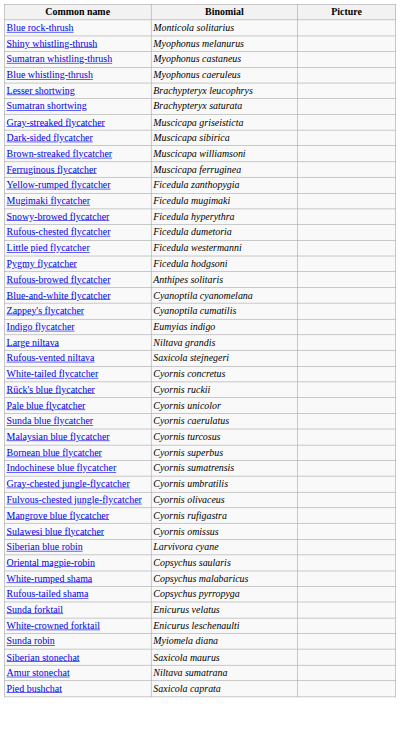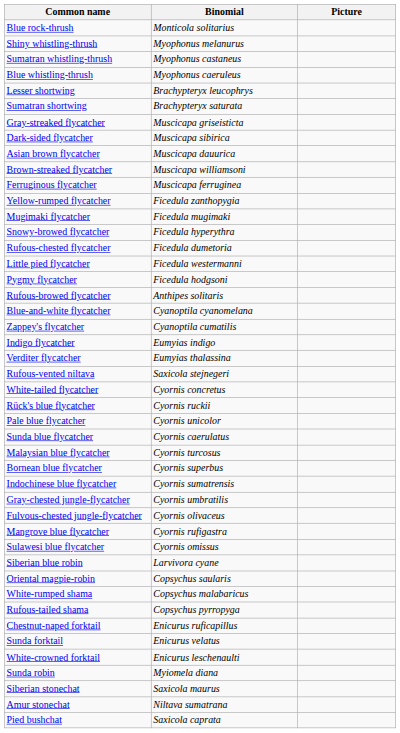 <table width=50% class="wikitable">
 <tr>
 <th width=30%>Common name</th>
 <th width=30%>Binomial</th>
 <th width=20%>Picture</th>
 </tr>
 <tr>
 <td><a href='#'>Blue rock-thrush</a></td>
 <td><em>Monticola solitarius</em></td>
 <td></td>
 </tr>
 <tr>
 <td><a href='#'>Shiny whistling-thrush</a></td>
 <td><em>Myophonus melanurus</em></td>
 <td></td>
 </tr>
 <tr>
 <td><a href='#'>Sumatran whistling-thrush</a></td>
 <td><em>Myophonus castaneus</em></td>
 <td></td>
 </tr>
 <tr>
 <td><a href='#'>Blue whistling-thrush</a></td>
 <td><em>Myophonus caeruleus</em></td>
 <td></td>
 </tr>
 <tr>
 <td><a href='#'>Lesser shortwing</a></td>
 <td><em>Brachypteryx leucophrys</em></td>
 <td></td>
 </tr>
 <tr>
 <td><a href='#'>Sumatran shortwing</a></td>
 <td><em>Brachypteryx saturata</em></td>
 <td></td>
 </tr>
 <tr>
 <td><a href='#'>Gray-streaked flycatcher</a></td>
 <td><em>Muscicapa griseisticta</em></td>
 <td></td>
 </tr>
 <tr>
 <td><a href='#'>Dark-sided flycatcher</a></td>
 <td><em>Muscicapa sibirica</em></td>
+<td></td>
+</tr>
+<tr>
+<td><a href='#'>Asian brown flycatcher</a></td>
+<td><em>Muscicapa dauurica</em></td>
 <td></td>
 </tr>
 <tr>
 <td><a href='#'>Brown-streaked flycatcher</a></td>
 <td><em>Muscicapa williamsoni</em></td>
 <td></td>
 </tr>
 <tr>
 <td><a href='#'>Ferruginous flycatcher</a></td>
 <td><em>Muscicapa ferruginea</em></td>
 <td></td>
 </tr>
 <tr>
 <td><a href='#'>Yellow-rumped flycatcher</a></td>
 <td><em>Ficedula zanthopygia</em></td>
 <td></td>
 </tr>
 <tr>
 <td><a href='#'>Mugimaki flycatcher</a></td>
 <td><em>Ficedula mugimaki</em></td>
 <td></td>
 </tr>
 <tr>
 <td><a href='#'>Snowy-browed flycatcher</a></td>
 <td><em>Ficedula hyperythra</em></td>
 <td></td>
 </tr>
 <tr>
 <td><a href='#'>Rufous-chested flycatcher</a></td>
 <td><em>Ficedula dumetoria</em></td>
 <td></td>
 </tr>
 <tr>
 <td><a href='#'>Little pied flycatcher</a></td>
 <td><em>Ficedula westermanni</em></td>
 <td></td>
 </tr>
 <tr>
 <td><a href='#'>Pygmy flycatcher</a></td>
 <td><em>Ficedula hodgsoni</em></td>
 <td></td>
 </tr>
 <tr>
 <td><a href='#'>Rufous-browed flycatcher</a></td>
 <td><em>Anthipes solitaris</em></td>
 <td></td>
 </tr>
 <tr>
 <td><a href='#'>Blue-and-white flycatcher</a></td>
 <td><em>Cyanoptila cyanomelana</em></td>
 <td></td>
 </tr>
 <tr>
 <td><a href='#'>Zappey's flycatcher</a></td>
 <td><em>Cyanoptila cumatilis</em></td>
 <td></td>
 </tr>
 <tr>
 <td><a href='#'>Indigo flycatcher</a></td>
 <td><em>Eumyias indigo</em></td>
 <td></td>
 </tr>
 <tr>
-<td><a href='#'>Large niltava</a></td>
-<td><em>Niltava grandis</em></td>
+<td><a href='#'>Verditer flycatcher</a></td>
+<td><em>Eumyias thalassina</em></td>
 <td></td>
 </tr>
 <tr>
 <td><a href='#'>Rufous-vented niltava</a></td>
 <td><em>Saxicola stejnegeri</em></td>
 <td></td>
 </tr>
 <tr>
 <td><a href='#'>White-tailed flycatcher</a></td>
 <td><em>Cyornis concretus</em></td>
 <td></td>
 </tr>
 <tr>
 <td><a href='#'>Rück's blue flycatcher</a></td>
 <td><em>Cyornis ruckii</em></td>
 <td></td>
 </tr>
 <tr>
 <td><a href='#'>Pale blue flycatcher</a></td>
 <td><em>Cyornis unicolor</em></td>
 <td></td>
 </tr>
 <tr>
 <td><a href='#'>Sunda blue flycatcher</a></td>
 <td><em>Cyornis caerulatus</em></td>
 <td></td>
 </tr>
 <tr>
 <td><a href='#'>Malaysian blue flycatcher</a></td>
 <td><em>Cyornis turcosus</em></td>
 <td></td>
 </tr>
 <tr>
 <td><a href='#'>Bornean blue flycatcher</a></td>
 <td><em>Cyornis superbus</em></td>
 <td></td>
 </tr>
 <tr>
 <td><a href='#'>Indochinese blue flycatcher</a></td>
 <td><em>Cyornis sumatrensis</em></td>
 <td></td>
 </tr>
 <tr>
 <td><a href='#'>Gray-chested jungle-flycatcher</a></td>
 <td><em>Cyornis umbratilis</em></td>
 <td></td>
 </tr>
 <tr>
 <td><a href='#'>Fulvous-chested jungle-flycatcher</a></td>
 <td><em>Cyornis olivaceus</em></td>
 <td></td>
 </tr>
 <tr>
 <td><a href='#'>Mangrove blue flycatcher</a></td>
 <td><em>Cyornis rufigastra</em></td>
 <td></td>
 </tr>
 <tr>
 <td><a href='#'>Sulawesi blue flycatcher</a></td>
 <td><em>Cyornis omissus</em></td>
 <td></td>
 </tr>
 <tr>
 <td><a href='#'>Siberian blue robin</a></td>
 <td><em>Larvivora cyane</em></td>
 <td></td>
 </tr>
 <tr>
 <td><a href='#'>Oriental magpie-robin</a></td>
 <td><em>Copsychus saularis</em></td>
 <td></td>
 </tr>
 <tr>
 <td><a href='#'>White-rumped shama</a></td>
 <td><em>Copsychus malabaricus</em></td>
 <td></td>
 </tr>
 <tr>
 <td><a href='#'>Rufous-tailed shama</a></td>
 <td><em>Copsychus pyrropyga</em></td>
 <td></td>
 </tr>
 <tr>
+<td><a href='#'>Chestnut-naped forktail</a></td>
+<td><em>Enicurus ruficapillus</em></td>
+<td></td>
+</tr>
+<tr>
 <td><a href='#'>Sunda forktail</a></td>
 <td><em>Enicurus velatus</em></td>
 <td></td>
 </tr>
 <tr>
 <td><a href='#'>White-crowned forktail</a></td>
 <td><em>Enicurus leschenaulti</em></td>
 <td></td>
 </tr>
 <tr>
 <td><a href='#'>Sunda robin</a></td>
 <td><em>Myiomela diana</em></td>
 <td></td>
 </tr>
 <tr>
 <td><a href='#'>Siberian stonechat</a></td>
 <td><em>Saxicola maurus</em></td>
 <td></td>
 </tr>
 <tr>
 <td><a href='#'>Amur stonechat</a></td>
 <td><em>Niltava sumatrana</em></td>
 <td></td>
 </tr>
 <tr>
 <td><a href='#'>Pied bushchat</a></td>
 <td><em>Saxicola caprata</em></td>
 <td></td>
 </tr>
 </table>
